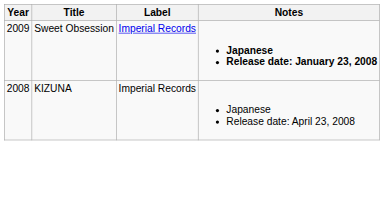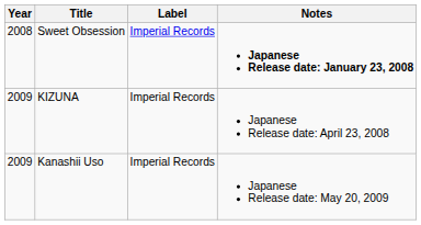 <table class="wikitable">
 <tr>
 <th>Year</th>
 <th>Title</th>
 <th>Label</th>
 <th>Notes</th>
 </tr>
 <tr>
-<td valign="top">2009</td>
+<td valign="top">2008</td>
 <td valign="top">Sweet Obsession</td>
 <td valign="top"><a href='#'>Imperial Records</a></td>
 <td avalign="top"><strong><br><ul><li>Japanese</li><li>Release date: January 23, 2008</li></ul></strong></td>
 </tr>
 <tr>
-<td valign="top">2008</td>
+<td valign="top">2009</td>
 <td valign="top">KIZUNA</td>
 <td valign="top">Imperial Records</td>
 <td valign="top"><br><ul><li>Japanese</li><li>Release date: April 23, 2008</li></ul></td>
 </tr>
+<tr>
+<td valign="top">2009</td>
+<td valign="top">Kanashii Uso</td>
+<td valign="top">Imperial Records</td>
+<td valign="top"><br><ul><li>Japanese</li><li>Release date: May 20, 2009</li></ul></td>
+</tr>
 </table>
